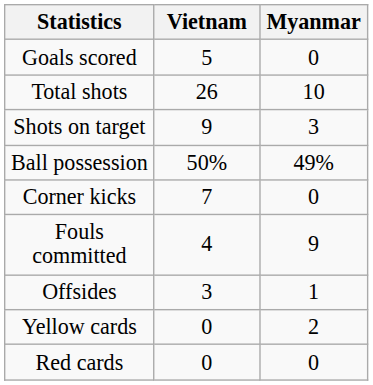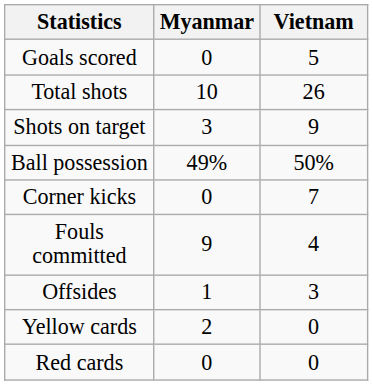 <table class="wikitable" style="text-align:center; margin:auto;">
 <tr>
 <th scope=col width=100>Statistics</th>
+<th scope=col width=70>Myanmar</th>
 <th scope=col width=70>Vietnam</th>
-<th scope=col width=70>Myanmar</th>
 </tr>
 <tr>
 <td>Goals scored</td>
+<td>0</td>
 <td>5</td>
-<td>0</td>
 </tr>
 <tr>
 <td>Total shots</td>
+<td>10</td>
 <td>26</td>
-<td>10</td>
 </tr>
 <tr>
 <td>Shots on target</td>
+<td>3</td>
 <td>9</td>
+</tr>
+<tr>
+<td>Ball possession</td>
+<td>49%</td>
+<td>50%</td>
+</tr>
+<tr>
+<td>Corner kicks</td>
+<td>0</td>
+<td>7</td>
+</tr>
+<tr>
+<td>Fouls committed</td>
+<td>9</td>
+<td>4</td>
+</tr>
+<tr>
+<td>Offsides</td>
+<td>1</td>
 <td>3</td>
 </tr>
 <tr>
-<td>Ball possession</td>
-<td>50%</td>
-<td>49%</td>
-</tr>
-<tr>
-<td>Corner kicks</td>
-<td>7</td>
+<td>Yellow cards</td>
+<td>2</td>
 <td>0</td>
-</tr>
-<tr>
-<td>Fouls committed</td>
-<td>4</td>
-<td>9</td>
-</tr>
-<tr>
-<td>Offsides</td>
-<td>3</td>
-<td>1</td>
-</tr>
-<tr>
-<td>Yellow cards</td>
-<td>0</td>
-<td>2</td>
 </tr>
 <tr>
 <td>Red cards</td>
 <td>0</td>
 <td>0</td>
 </tr>
 </table>
